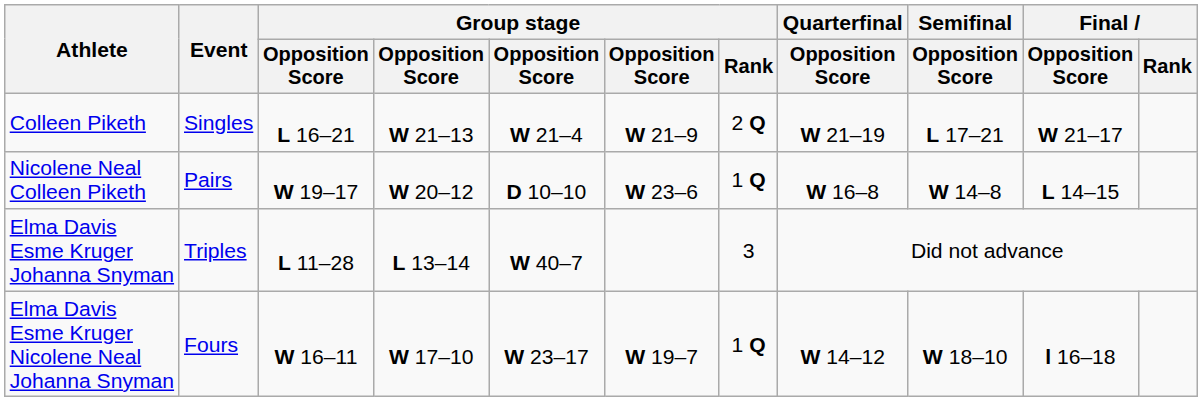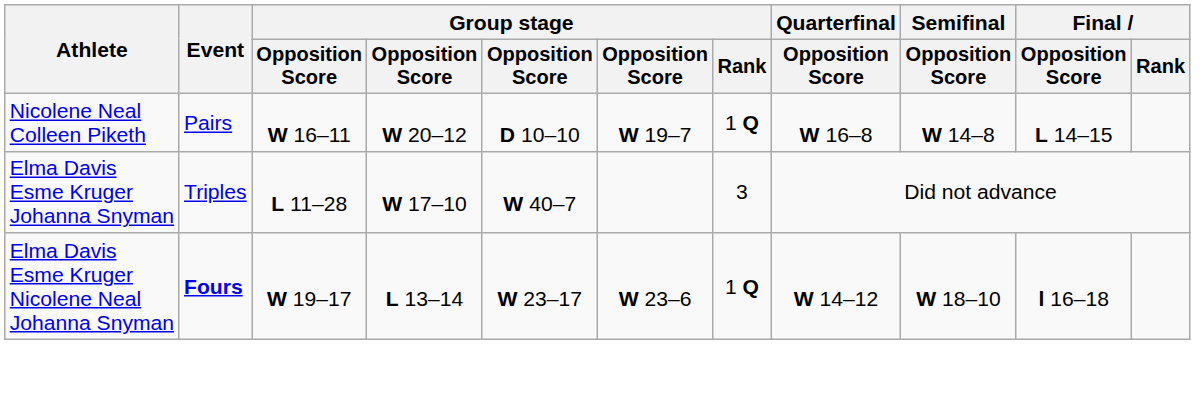 <table class="wikitable" style="font-size:88%">
 <tr>
 <th rowspan=2>Athlete</th>
 <th rowspan=2>Event</th>
 <th colspan=5>Group stage</th>
 <th>Quarterfinal</th>
 <th>Semifinal</th>
 <th colspan=2>Final / </th>
 </tr>
 <tr style="font-size:95%">
 <th>Opposition<br>Score</th>
 <th>Opposition<br>Score</th>
 <th>Opposition<br>Score</th>
 <th>Opposition<br>Score</th>
 <th>Rank</th>
 <th>Opposition<br>Score</th>
 <th>Opposition<br>Score</th>
 <th>Opposition<br>Score</th>
 <th>Rank</th>
 </tr>
 <tr align=center>
-<td align=left><a href='#'>Colleen Piketh</a></td>
-<td align=left><a href='#'>Singles</a></td>
-<td><br> <strong>L</strong> 16–21</td>
-<td><br> <strong>W</strong> 21–13</td>
-<td><br> <strong>W</strong> 21–4</td>
-<td><br> <strong>W</strong> 21–9</td>
-<td>2 <strong>Q</strong></td>
-<td><br> <strong>W</strong> 21–19</td>
-<td><br> <strong>L</strong> 17–21</td>
-<td><br> <strong>W</strong> 21–17</td>
-<td></td>
-</tr>
-<tr align=center>
 <td align=left><a href='#'>Nicolene Neal</a><br><a href='#'>Colleen Piketh</a></td>
 <td align=left><a href='#'>Pairs</a></td>
-<td><br> <strong>W</strong> 19–17</td>
+<td><br> <strong>W</strong> 16–11</td>
 <td><br> <strong>W</strong> 20–12</td>
 <td><br> <strong>D</strong> 10–10</td>
-<td><br> <strong>W</strong> 23–6</td>
+<td><br> <strong>W</strong> 19–7</td>
 <td>1 <strong>Q</strong></td>
 <td><br> <strong>W</strong> 16–8</td>
 <td><br> <strong>W</strong> 14–8</td>
 <td><br> <strong>L</strong> 14–15</td>
 <td></td>
 </tr>
 <tr align=center>
 <td align=left><a href='#'>Elma Davis</a><br><a href='#'>Esme Kruger</a><br><a href='#'>Johanna Snyman</a></td>
 <td align=left><a href='#'>Triples</a></td>
 <td><br> <strong>L</strong> 11–28</td>
-<td><br> <strong>L</strong> 13–14</td>
+<td><br> <strong>W</strong> 17–10</td>
 <td><br> <strong>W</strong> 40–7</td>
 <td></td>
 <td>3</td>
 <td Colspan=4>Did not advance</td>
 </tr>
 <tr align=center>
 <td align=left><a href='#'>Elma Davis</a><br><a href='#'>Esme Kruger</a><br><a href='#'>Nicolene Neal</a><br><a href='#'>Johanna Snyman</a></td>
-<td align=left><a href='#'>Fours</a></td>
-<td><br> <strong>W</strong> 16–11</td>
-<td><br> <strong>W</strong> 17–10</td>
+<td align=left><strong><a href='#'>Fours</a></strong></td>
+<td><br> <strong>W</strong> 19–17</td>
+<td><br> <strong>L</strong> 13–14</td>
 <td><br> <strong>W</strong> 23–17</td>
-<td><br> <strong>W</strong> 19–7</td>
+<td><br> <strong>W</strong> 23–6</td>
 <td>1 <strong>Q</strong></td>
 <td><br> <strong>W</strong> 14–12</td>
 <td><br> <strong>W</strong> 18–10</td>
 <td><br> <strong>l</strong> 16–18</td>
 <td></td>
 </tr>
 </table>
